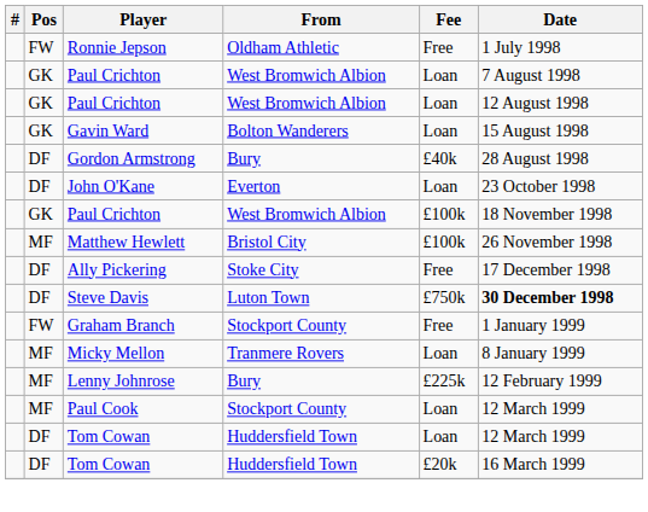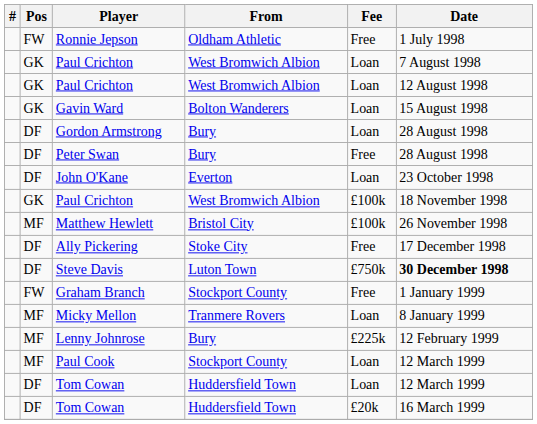 <table width=65% class="wikitable" style="text-align:center; font-size:95%; text-align:left">
 <tr>
 <th>#</th>
 <th>Pos</th>
 <th>Player</th>
 <th>From</th>
 <th>Fee</th>
 <th>Date</th>
 </tr>
 <tr --->
 <td></td>
 <td>FW</td>
 <td> <a href='#'>Ronnie Jepson</a></td>
 <td><a href='#'>Oldham Athletic</a></td>
 <td>Free</td>
 <td>1 July 1998</td>
 </tr>
 <tr --->
 <td></td>
 <td>GK</td>
 <td> <a href='#'>Paul Crichton</a></td>
 <td><a href='#'>West Bromwich Albion</a></td>
 <td>Loan</td>
 <td>7 August 1998</td>
 </tr>
 <tr --->
 <td></td>
 <td>GK</td>
 <td> <a href='#'>Paul Crichton</a></td>
 <td><a href='#'>West Bromwich Albion</a></td>
 <td>Loan</td>
 <td>12 August 1998</td>
 </tr>
 <tr --->
 <td></td>
 <td>GK</td>
 <td> <a href='#'>Gavin Ward</a></td>
 <td><a href='#'>Bolton Wanderers</a></td>
 <td>Loan</td>
 <td>15 August 1998</td>
 </tr>
 <tr --->
 <td></td>
 <td>DF</td>
 <td> <a href='#'>Gordon Armstrong</a></td>
 <td><a href='#'>Bury</a></td>
-<td>£40k</td>
+<td>Loan</td>
+<td>28 August 1998</td>
+</tr>
+<tr --->
+<td></td>
+<td>DF</td>
+<td> <a href='#'>Peter Swan</a></td>
+<td><a href='#'>Bury</a></td>
+<td>Free</td>
 <td>28 August 1998</td>
 </tr>
 <tr --->
 <td></td>
 <td>DF</td>
 <td> <a href='#'>John O'Kane</a></td>
 <td><a href='#'>Everton</a></td>
 <td>Loan</td>
 <td>23 October 1998</td>
 </tr>
 <tr --->
 <td></td>
 <td>GK</td>
 <td> <a href='#'>Paul Crichton</a></td>
 <td><a href='#'>West Bromwich Albion</a></td>
 <td>£100k</td>
 <td>18 November 1998</td>
 </tr>
 <tr --->
 <td></td>
 <td>MF</td>
 <td> <a href='#'>Matthew Hewlett</a></td>
 <td><a href='#'>Bristol City</a></td>
 <td>£100k</td>
 <td>26 November 1998</td>
 </tr>
 <tr --->
 <td></td>
 <td>DF</td>
 <td> <a href='#'>Ally Pickering</a></td>
 <td><a href='#'>Stoke City</a></td>
 <td>Free</td>
 <td>17 December 1998</td>
 </tr>
 <tr --->
 <td></td>
 <td>DF</td>
 <td> <a href='#'>Steve Davis</a></td>
 <td><a href='#'>Luton Town</a></td>
 <td>£750k</td>
 <td><strong>30 December 1998</strong></td>
 </tr>
 <tr --->
 <td></td>
 <td>FW</td>
 <td> <a href='#'>Graham Branch</a></td>
 <td><a href='#'>Stockport County</a></td>
 <td>Free</td>
 <td>1 January 1999</td>
 </tr>
 <tr --->
 <td></td>
 <td>MF</td>
 <td> <a href='#'>Micky Mellon</a></td>
 <td><a href='#'>Tranmere Rovers</a></td>
 <td>Loan</td>
 <td>8 January 1999</td>
 </tr>
 <tr --->
 <td></td>
 <td>MF</td>
 <td> <a href='#'>Lenny Johnrose</a></td>
 <td><a href='#'>Bury</a></td>
 <td>£225k</td>
 <td>12 February 1999</td>
 </tr>
 <tr --->
 <td></td>
 <td>MF</td>
 <td> <a href='#'>Paul Cook</a></td>
 <td><a href='#'>Stockport County</a></td>
 <td>Loan</td>
 <td>12 March 1999</td>
 </tr>
 <tr --->
 <td></td>
 <td>DF</td>
 <td> <a href='#'>Tom Cowan</a></td>
 <td><a href='#'>Huddersfield Town</a></td>
 <td>Loan</td>
 <td>12 March 1999</td>
 </tr>
 <tr --->
 <td></td>
 <td>DF</td>
 <td> <a href='#'>Tom Cowan</a></td>
 <td><a href='#'>Huddersfield Town</a></td>
 <td>£20k</td>
 <td>16 March 1999</td>
 </tr>
 <tr --->
 </tr>
 </table>
